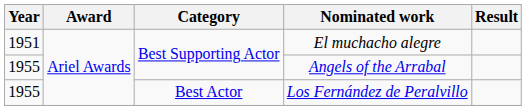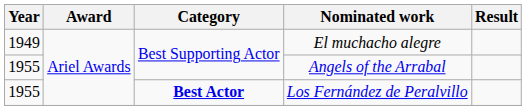 <table class="wikitable sortable plainrowheaders" style="text-align:center;">
 <tr>
 <th>Year</th>
 <th>Award</th>
 <th>Category</th>
 <th>Nominated work</th>
 <th>Result</th>
 </tr>
 <tr>
-<td>1951</td>
+<td>1949</td>
 <td rowspan="3"><a href='#'>Ariel Awards</a></td>
 <td rowspan="2"><a href='#'>Best Supporting Actor</a></td>
 <td><em>El muchacho alegre</em></td>
 <td></td>
 </tr>
 <tr>
 <td>1955</td>
 <td><em><a href='#'>Angels of the Arrabal</a></em></td>
 <td></td>
 </tr>
 <tr>
 <td>1955</td>
-<td><a href='#'>Best Actor</a></td>
+<td><strong><a href='#'>Best Actor</a></strong></td>
 <td><em><a href='#'>Los Fernández de Peralvillo</a></em></td>
 <td></td>
 </tr>
 <tr>
 </tr>
 </table>
